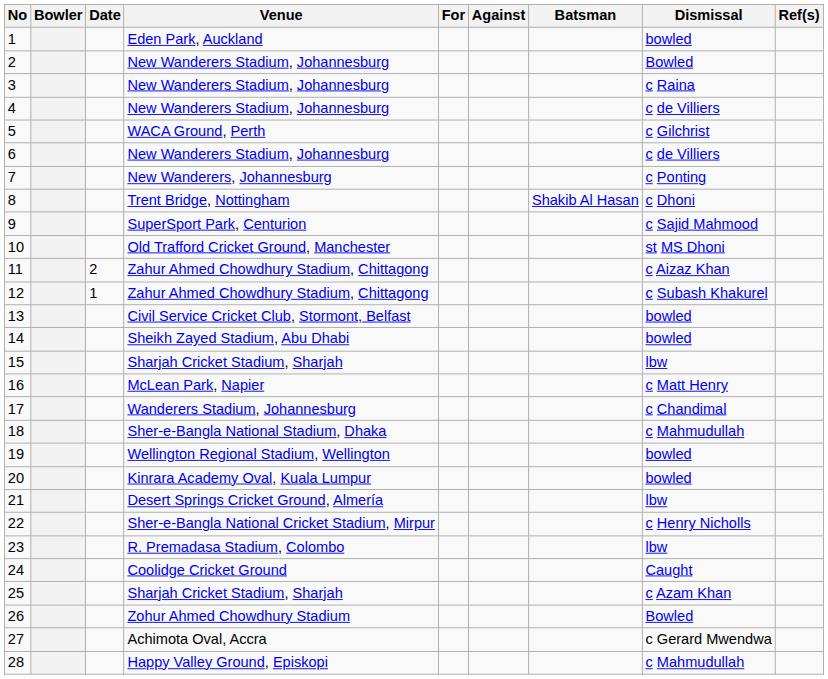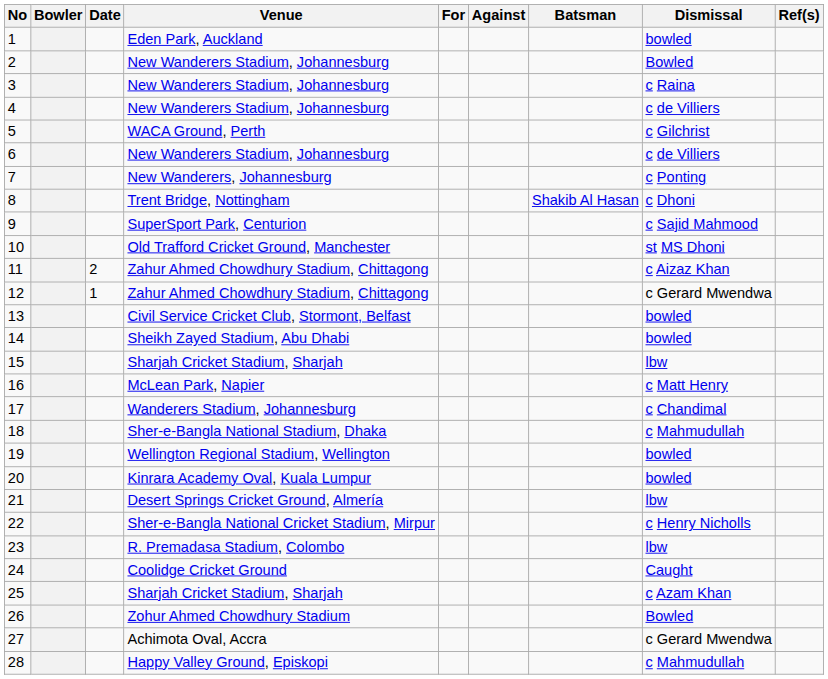 <table class="wikitable plainrowheaders sortable"">
 <tr align=center>
 <th scope="col">No</th>
 <th scope="col">Bowler</th>
 <th scope="col">Date</th>
 <th scope="col">Venue</th>
 <th scope="col">For</th>
 <th scope="col">Against</th>
 <th scope="col">Batsman</th>
 <th scope="col">Dismissal</th>
 <th scope="col" class="unsortable">Ref(s)</th>
 </tr>
 <tr>
 <td>1</td>
 <th scope="row"></th>
 <td></td>
 <td><a href='#'>Eden Park</a>, <a href='#'>Auckland</a></td>
 <td></td>
 <td></td>
 <td></td>
 <td><a href='#'>bowled</a></td>
 <td></td>
 </tr>
 <tr>
 <td>2</td>
 <th scope="row"></th>
 <td></td>
 <td><a href='#'>New Wanderers Stadium</a>, <a href='#'>Johannesburg</a></td>
 <td></td>
 <td></td>
 <td></td>
 <td><a href='#'>Bowled</a></td>
 <td></td>
 </tr>
 <tr>
 <td>3</td>
 <th scope="row"></th>
 <td></td>
 <td><a href='#'>New Wanderers Stadium</a>, <a href='#'>Johannesburg</a></td>
 <td></td>
 <td></td>
 <td></td>
 <td><a href='#'>c</a> <a href='#'>Raina</a></td>
 <td></td>
 </tr>
 <tr>
 <td>4</td>
 <th scope="row"></th>
 <td></td>
 <td><a href='#'>New Wanderers Stadium</a>, <a href='#'>Johannesburg</a></td>
 <td></td>
 <td></td>
 <td></td>
 <td><a href='#'>c</a> <a href='#'>de Villiers</a></td>
 <td></td>
 </tr>
 <tr>
 <td>5</td>
 <th scope="row"></th>
 <td></td>
 <td><a href='#'>WACA Ground</a>, <a href='#'>Perth</a></td>
 <td></td>
 <td></td>
 <td></td>
 <td><a href='#'>c</a> <a href='#'>Gilchrist</a></td>
 <td></td>
 </tr>
 <tr>
 <td>6</td>
 <th scope="row"></th>
 <td></td>
 <td><a href='#'>New Wanderers Stadium</a>, <a href='#'>Johannesburg</a></td>
 <td></td>
 <td></td>
 <td></td>
 <td><a href='#'>c</a> <a href='#'>de Villiers</a></td>
 <td></td>
 </tr>
 <tr>
 <td>7</td>
 <th scope="row"></th>
 <td></td>
 <td><a href='#'>New Wanderers</a>, <a href='#'>Johannesburg</a></td>
 <td></td>
 <td></td>
 <td></td>
 <td><a href='#'>c</a> <a href='#'>Ponting</a></td>
 <td></td>
 </tr>
 <tr>
 <td>8</td>
 <th scope="row"></th>
 <td></td>
 <td><a href='#'>Trent Bridge</a>, <a href='#'>Nottingham</a></td>
 <td></td>
 <td></td>
 <td><a href='#'>Shakib Al Hasan</a></td>
 <td><a href='#'>c</a> <a href='#'>Dhoni</a></td>
 <td></td>
 </tr>
 <tr>
 <td>9</td>
 <th scope="row"></th>
 <td></td>
 <td><a href='#'>SuperSport Park</a>, <a href='#'>Centurion</a></td>
 <td></td>
 <td></td>
 <td></td>
 <td><a href='#'>c</a> <a href='#'>Sajid Mahmood</a></td>
 <td></td>
 </tr>
 <tr>
 <td>10</td>
 <th scope="row"></th>
 <td></td>
 <td><a href='#'>Old Trafford Cricket Ground</a>, <a href='#'>Manchester</a></td>
 <td></td>
 <td></td>
 <td></td>
 <td><a href='#'>st</a> <a href='#'>MS Dhoni</a></td>
 <td></td>
 </tr>
 <tr>
 <td>11</td>
 <th scope="row"></th>
 <td><span>2</span></td>
 <td><a href='#'>Zahur Ahmed Chowdhury Stadium</a>, <a href='#'>Chittagong</a></td>
 <td></td>
 <td></td>
 <td></td>
 <td><a href='#'>c</a> <a href='#'>Aizaz Khan</a></td>
 <td></td>
 </tr>
 <tr>
 <td>12</td>
 <th scope="row"></th>
 <td><span>1</span></td>
 <td><a href='#'>Zahur Ahmed Chowdhury Stadium</a>, <a href='#'>Chittagong</a></td>
 <td></td>
 <td></td>
 <td></td>
-<td><a href='#'>c</a> <a href='#'>Subash Khakurel</a></td>
+<td>c Gerard Mwendwa</td>
 <td></td>
 </tr>
 <tr>
 <td>13</td>
 <th scope="row"></th>
 <td></td>
 <td><a href='#'>Civil Service Cricket Club</a>, <a href='#'>Stormont, Belfast</a></td>
 <td></td>
 <td></td>
 <td></td>
 <td><a href='#'>bowled</a></td>
 <td></td>
 </tr>
 <tr>
 <td>14</td>
 <th scope="row"></th>
 <td></td>
 <td><a href='#'>Sheikh Zayed Stadium</a>, <a href='#'>Abu Dhabi</a></td>
 <td></td>
 <td></td>
 <td></td>
 <td><a href='#'>bowled</a></td>
 <td></td>
 </tr>
 <tr>
 <td>15</td>
 <th scope="row"></th>
 <td></td>
 <td><a href='#'>Sharjah Cricket Stadium</a>, <a href='#'>Sharjah</a></td>
 <td></td>
 <td></td>
 <td></td>
 <td><a href='#'>lbw</a></td>
 <td></td>
 </tr>
 <tr>
 <td>16</td>
 <th scope="row"></th>
 <td></td>
 <td><a href='#'>McLean Park</a>, <a href='#'>Napier</a></td>
 <td></td>
 <td></td>
 <td></td>
 <td><a href='#'>c</a> <a href='#'>Matt Henry</a></td>
 <td></td>
 </tr>
 <tr>
 <td>17</td>
 <th scope="row"></th>
 <td></td>
 <td><a href='#'>Wanderers Stadium</a>, <a href='#'>Johannesburg</a></td>
 <td></td>
 <td></td>
 <td></td>
 <td><a href='#'>c</a> <a href='#'>Chandimal</a></td>
 <td></td>
 </tr>
 <tr>
 <td>18</td>
 <th scope="row"></th>
 <td></td>
 <td><a href='#'>Sher-e-Bangla National Stadium</a>, <a href='#'>Dhaka</a></td>
 <td></td>
 <td></td>
 <td></td>
 <td><a href='#'>c</a> <a href='#'>Mahmudullah</a></td>
 <td></td>
 </tr>
 <tr>
 <td>19</td>
 <th scope="row"></th>
 <td></td>
 <td><a href='#'>Wellington Regional Stadium</a>, <a href='#'>Wellington</a></td>
 <td></td>
 <td></td>
 <td></td>
 <td><a href='#'>bowled</a></td>
 <td></td>
 </tr>
 <tr>
 <td>20</td>
 <th scope="row"></th>
 <td></td>
 <td><a href='#'>Kinrara Academy Oval</a>, <a href='#'>Kuala Lumpur</a></td>
 <td></td>
 <td></td>
 <td></td>
 <td><a href='#'>bowled</a></td>
 <td></td>
 </tr>
 <tr>
 <td>21</td>
 <th scope="row"></th>
 <td></td>
 <td><a href='#'>Desert Springs Cricket Ground</a>, <a href='#'>Almería</a></td>
 <td></td>
 <td></td>
 <td></td>
 <td><a href='#'>lbw</a></td>
 <td></td>
 </tr>
 <tr>
 <td>22</td>
 <th scope="row"></th>
 <td></td>
 <td><a href='#'>Sher-e-Bangla National Cricket Stadium</a>, <a href='#'>Mirpur</a></td>
 <td></td>
 <td></td>
 <td></td>
 <td><a href='#'>c</a> <a href='#'>Henry Nicholls</a></td>
 <td></td>
 </tr>
 <tr>
 <td>23</td>
 <th scope="row"></th>
 <td></td>
 <td><a href='#'>R. Premadasa Stadium</a>, <a href='#'>Colombo</a></td>
 <td></td>
 <td></td>
 <td></td>
 <td><a href='#'>lbw</a></td>
 <td></td>
 </tr>
 <tr>
 <td>24</td>
 <th scope="row"></th>
 <td></td>
 <td><a href='#'>Coolidge Cricket Ground</a></td>
 <td></td>
 <td></td>
 <td></td>
 <td><a href='#'>Caught</a></td>
 <td></td>
 </tr>
 <tr>
 <td>25</td>
 <th scope="row"></th>
 <td></td>
 <td><a href='#'>Sharjah Cricket Stadium</a>, <a href='#'>Sharjah</a></td>
 <td></td>
 <td></td>
 <td></td>
 <td><a href='#'>c</a> <a href='#'>Azam Khan</a></td>
 <td></td>
 </tr>
 <tr>
 <td>26</td>
 <th scope="row"></th>
 <td></td>
 <td><a href='#'>Zohur Ahmed Chowdhury Stadium</a></td>
 <td></td>
 <td></td>
 <td></td>
 <td><a href='#'>Bowled</a></td>
 <td></td>
 </tr>
 <tr>
 <td>27</td>
 <th scope="row"></th>
 <td></td>
 <td>Achimota Oval, Accra</td>
 <td></td>
 <td></td>
 <td></td>
 <td>c Gerard Mwendwa</td>
 <td></td>
 </tr>
 <tr>
 <td>28</td>
 <th scope="row"></th>
 <td></td>
 <td><a href='#'>Happy Valley Ground</a>, <a href='#'>Episkopi</a></td>
 <td></td>
 <td></td>
 <td></td>
 <td><a href='#'>c</a> <a href='#'>Mahmudullah</a></td>
 <td></td>
 </tr>
 </table>
